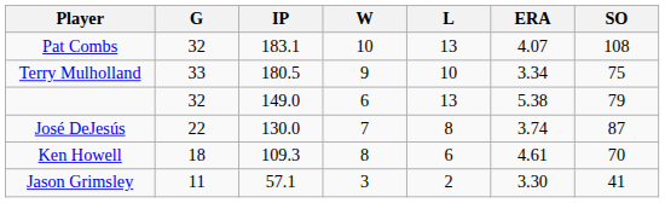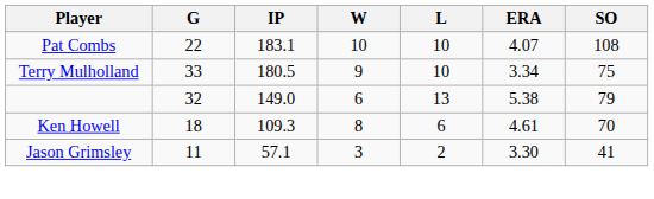 <table class="wikitable sortable">
 <tr>
 <th bgcolor="#DDDDFF" width="16%">Player</th>
 <th bgcolor="#DDDDFF" width="9%">G</th>
 <th bgcolor="#DDDDFF" width="9%">IP</th>
 <th bgcolor="#DDDDFF" width="9%">W</th>
 <th bgcolor="#DDDDFF" width="9%">L</th>
 <th bgcolor="#DDDDFF" width="9%">ERA</th>
 <th bgcolor="#DDDDFF" width="9%">SO</th>
 </tr>
 <tr align="center">
 <td><a href='#'>Pat Combs</a></td>
-<td>32</td>
+<td>22</td>
 <td>183.1</td>
 <td>10</td>
-<td>13</td>
+<td>10</td>
 <td>4.07</td>
 <td>108</td>
 </tr>
 <tr align=center>
 <td><a href='#'>Terry Mulholland</a></td>
 <td>33</td>
 <td>180.5</td>
 <td>9</td>
 <td>10</td>
 <td>3.34</td>
 <td>75</td>
 </tr>
 <tr align=center>
 <td></td>
 <td>32</td>
 <td>149.0</td>
 <td>6</td>
 <td>13</td>
 <td>5.38</td>
 <td>79</td>
 </tr>
-<tr align="center">
-<td><a href='#'>José DeJesús</a></td>
-<td>22</td>
-<td>130.0</td>
-<td>7</td>
-<td>8</td>
-<td>3.74</td>
-<td>87</td>
-</tr>
 <tr align=center>
 <td><a href='#'>Ken Howell</a></td>
 <td>18</td>
 <td>109.3</td>
 <td>8</td>
 <td>6</td>
 <td>4.61</td>
 <td>70</td>
 </tr>
 <tr align=center>
 <td><a href='#'>Jason Grimsley</a></td>
 <td>11</td>
 <td>57.1</td>
 <td>3</td>
 <td>2</td>
 <td>3.30</td>
 <td>41</td>
 </tr>
 </table>
